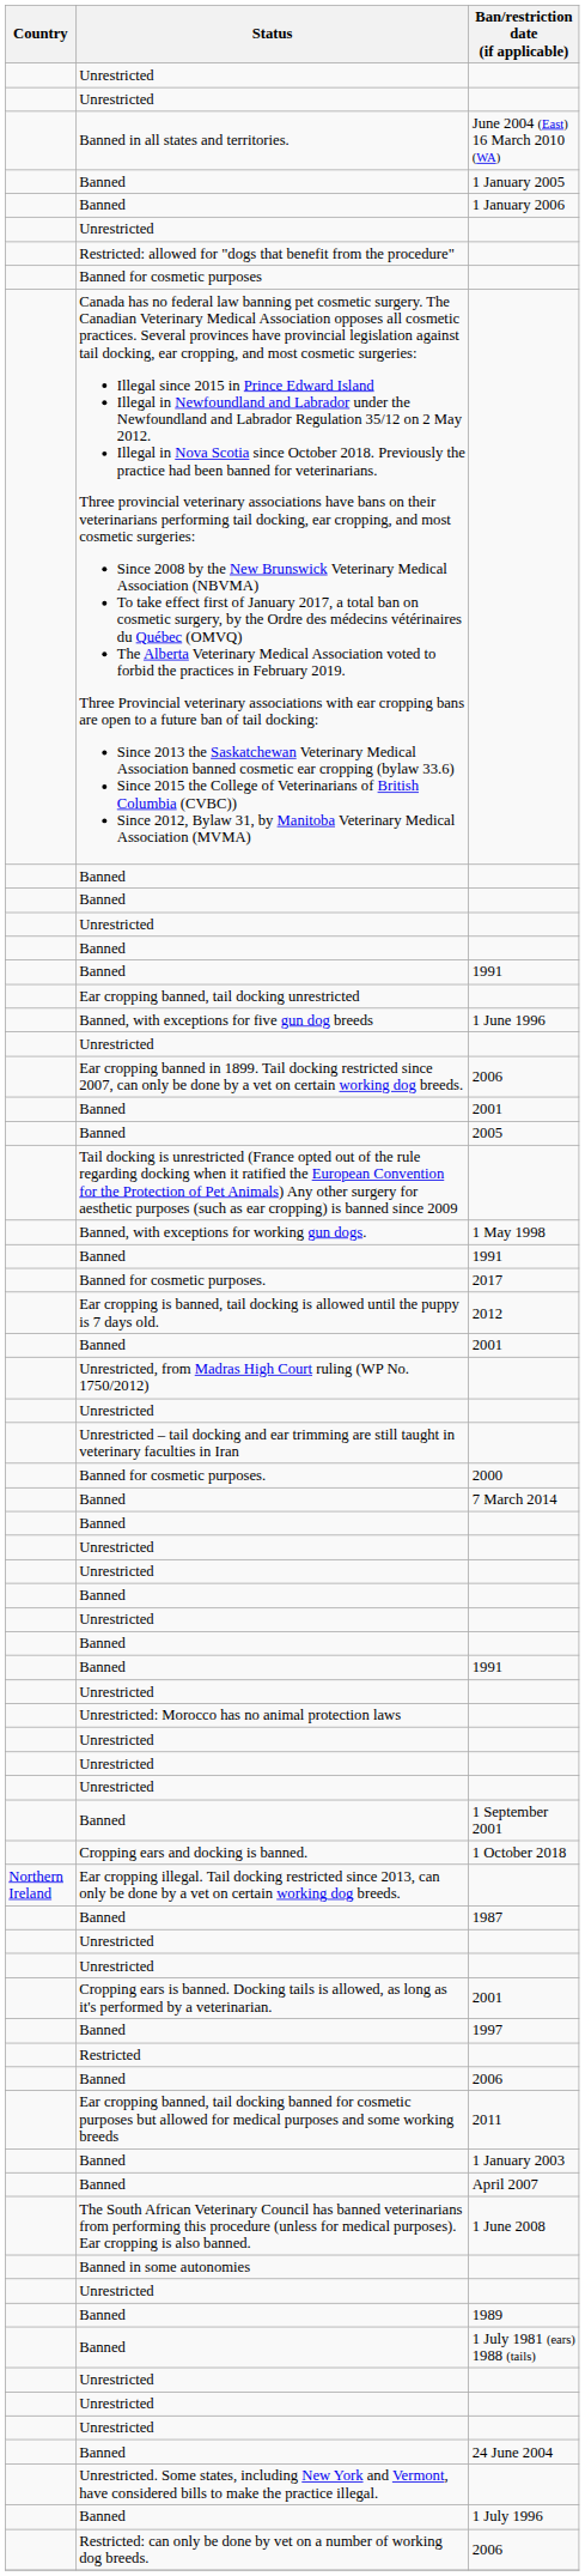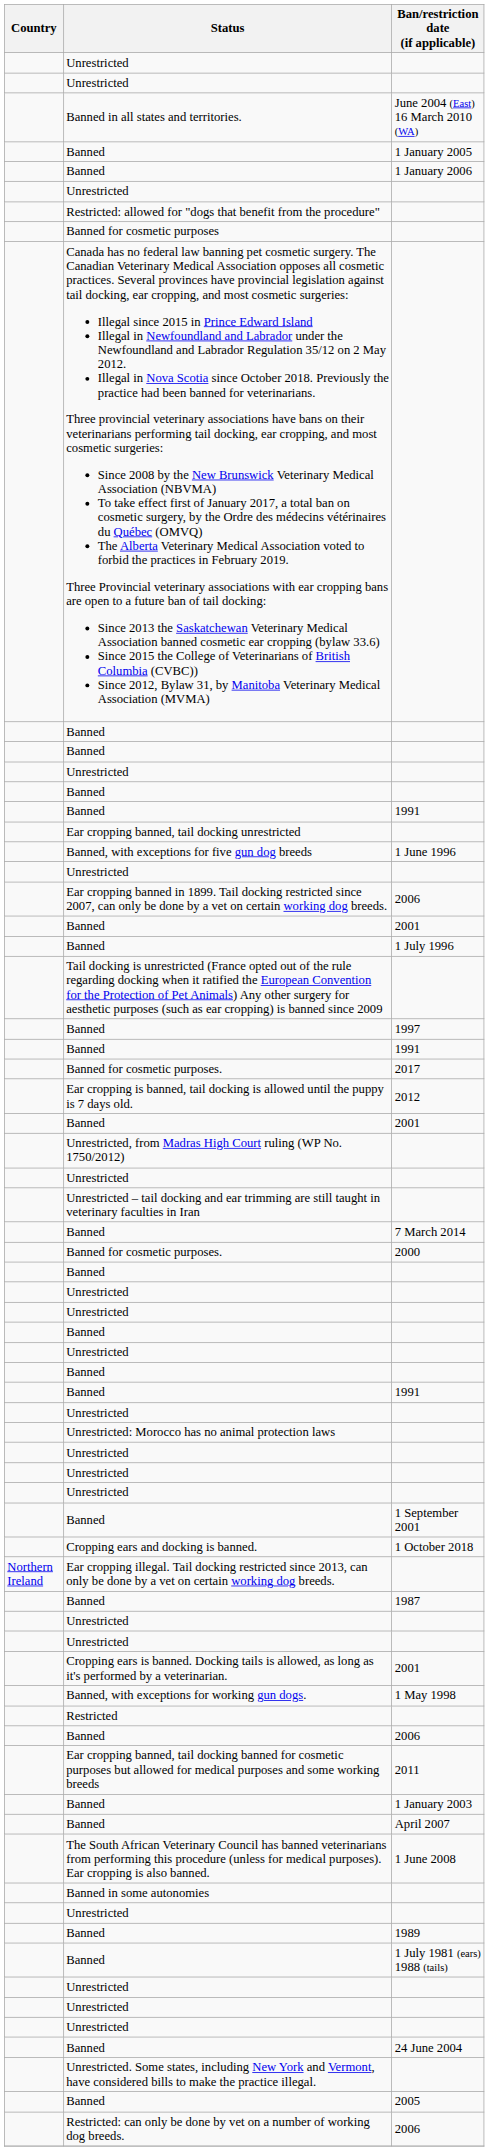 <table class="wikitable sortable">
 <tr>
 <th>Country</th>
 <th>Status</th>
 <th>Ban/restriction date<br>(if applicable)</th>
 </tr>
 <tr>
 <td></td>
 <td>Unrestricted</td>
 <td></td>
 </tr>
 <tr>
 <td></td>
 <td>Unrestricted</td>
 <td></td>
 </tr>
 <tr>
 <td></td>
 <td>Banned in all states and territories.</td>
 <td>June 2004 <small>(<a href='#'>East</a>)</small><br>16 March 2010 <small>(<a href='#'>WA</a>)</small></td>
 </tr>
 <tr>
 <td></td>
 <td>Banned</td>
 <td>1 January 2005</td>
 </tr>
 <tr>
 <td></td>
 <td>Banned</td>
 <td>1 January 2006</td>
 </tr>
 <tr>
 <td></td>
 <td>Unrestricted</td>
 <td></td>
 </tr>
 <tr>
 <td></td>
 <td>Restricted: allowed for "dogs that benefit from the procedure"</td>
 <td></td>
 </tr>
 <tr>
 <td></td>
 <td>Banned for cosmetic purposes</td>
 <td></td>
 </tr>
 <tr>
 <td></td>
 <td>Canada has no federal law banning pet cosmetic surgery. The Canadian Veterinary Medical Association opposes all cosmetic practices. Several provinces have provincial legislation against tail docking, ear cropping, and most cosmetic surgeries:<br><ul><li>Illegal since 2015 in <a href='#'>Prince Edward Island</a></li><li>Illegal in <a href='#'>Newfoundland and Labrador</a> under the Newfoundland and Labrador Regulation 35/12 on 2 May 2012.</li><li>Illegal in <a href='#'>Nova Scotia</a> since October 2018. Previously the practice had been banned for veterinarians.</li></ul>Three provincial veterinary associations have bans on their veterinarians performing tail docking, ear cropping, and most cosmetic surgeries:<ul><li>Since 2008 by the <a href='#'>New Brunswick</a> Veterinary Medical Association (NBVMA)</li><li>To take effect first of January 2017, a total ban on cosmetic surgery, by the Ordre des médecins vétérinaires du <a href='#'>Québec</a> (OMVQ)</li><li>The <a href='#'>Alberta</a> Veterinary Medical Association voted to forbid the practices in February 2019.</li></ul>Three Provincial veterinary associations with ear cropping bans are open to a future ban of tail docking:<ul><li>Since 2013 the <a href='#'>Saskatchewan</a> Veterinary Medical Association banned cosmetic ear cropping (bylaw 33.6)</li><li>Since 2015 the College of Veterinarians of <a href='#'>British Columbia</a> (CVBC))</li><li>Since 2012, Bylaw 31, by <a href='#'>Manitoba</a> Veterinary Medical Association (MVMA)</li></ul></td>
 <td></td>
 </tr>
 <tr>
 <td></td>
 <td>Banned</td>
 <td></td>
 </tr>
 <tr>
 <td></td>
 <td>Banned</td>
 <td></td>
 </tr>
 <tr>
 <td></td>
 <td>Unrestricted</td>
 <td></td>
 </tr>
 <tr>
 <td></td>
 <td>Banned</td>
 <td></td>
 </tr>
 <tr>
 <td></td>
 <td>Banned</td>
 <td>1991</td>
 </tr>
 <tr>
 <td></td>
 <td>Ear cropping banned, tail docking unrestricted</td>
 <td></td>
 </tr>
 <tr>
 <td></td>
 <td>Banned, with exceptions for five <a href='#'>gun dog</a> breeds</td>
 <td>1 June 1996</td>
 </tr>
 <tr>
 <td></td>
 <td>Unrestricted</td>
 <td></td>
 </tr>
 <tr>
 <td></td>
 <td>Ear cropping banned in 1899. Tail docking restricted since 2007, can only be done by a vet on certain <a href='#'>working dog</a> breeds.</td>
 <td>2006</td>
 </tr>
 <tr>
 <td></td>
 <td>Banned</td>
 <td>2001</td>
 </tr>
 <tr>
 <td></td>
 <td>Banned</td>
-<td>2005</td>
+<td>1 July 1996</td>
 </tr>
 <tr>
 <td></td>
 <td>Tail docking is unrestricted (France opted out of the rule regarding docking when it ratified the <a href='#'>European Convention for the Protection of Pet Animals</a>) Any other surgery for aesthetic purposes (such as ear cropping) is banned since 2009</td>
 <td></td>
 </tr>
 <tr>
 <td></td>
-<td>Banned, with exceptions for working <a href='#'>gun dogs</a>.</td>
-<td>1 May 1998</td>
+<td>Banned</td>
+<td>1997</td>
 </tr>
 <tr>
 <td></td>
 <td>Banned</td>
 <td>1991</td>
 </tr>
 <tr>
 <td></td>
 <td>Banned for cosmetic purposes.</td>
 <td>2017</td>
 </tr>
 <tr>
 <td></td>
 <td>Ear cropping is banned, tail docking is allowed until the puppy is 7 days old.</td>
 <td>2012</td>
 </tr>
 <tr>
 <td></td>
 <td>Banned</td>
 <td>2001</td>
 </tr>
 <tr>
 <td></td>
 <td>Unrestricted, from <a href='#'>Madras High Court</a> ruling (WP No. 1750/2012)</td>
 <td></td>
 </tr>
 <tr>
 <td></td>
 <td>Unrestricted</td>
 <td></td>
 </tr>
 <tr>
 <td></td>
 <td>Unrestricted – tail docking and ear trimming are still taught in veterinary faculties in Iran</td>
 <td></td>
 </tr>
 <tr>
 <td></td>
-<td>Banned for cosmetic purposes.</td>
-<td>2000</td>
+<td>Banned</td>
+<td>7 March 2014</td>
 </tr>
 <tr>
 <td></td>
-<td>Banned</td>
-<td>7 March 2014</td>
+<td>Banned for cosmetic purposes.</td>
+<td>2000</td>
 </tr>
 <tr>
 <td></td>
 <td>Banned</td>
 <td></td>
 </tr>
 <tr>
 <td></td>
 <td>Unrestricted</td>
 <td></td>
 </tr>
 <tr>
 <td></td>
 <td>Unrestricted</td>
 <td></td>
 </tr>
 <tr>
 <td></td>
 <td>Banned</td>
 <td></td>
 </tr>
 <tr>
 <td></td>
 <td>Unrestricted</td>
 <td></td>
 </tr>
 <tr>
 <td></td>
 <td>Banned</td>
 <td></td>
 </tr>
 <tr>
 <td></td>
 <td>Banned</td>
 <td>1991</td>
 </tr>
 <tr>
 <td></td>
 <td>Unrestricted</td>
 <td></td>
 </tr>
 <tr>
 <td></td>
 <td>Unrestricted: Morocco has no animal protection laws</td>
 <td></td>
 </tr>
 <tr>
 <td></td>
 <td>Unrestricted</td>
 <td></td>
 </tr>
 <tr>
 <td></td>
 <td>Unrestricted</td>
 <td></td>
 </tr>
 <tr>
 <td></td>
 <td>Unrestricted</td>
 <td></td>
 </tr>
 <tr>
 <td></td>
 <td>Banned</td>
 <td>1 September 2001</td>
 </tr>
 <tr>
 <td></td>
 <td>Cropping ears and docking is banned.</td>
 <td>1 October 2018</td>
 </tr>
 <tr>
 <td><a href='#'>Northern Ireland</a></td>
 <td>Ear cropping illegal. Tail docking restricted since 2013, can only be done by a vet on certain <a href='#'>working dog</a> breeds.</td>
 <td></td>
 </tr>
 <tr>
 <td></td>
 <td>Banned</td>
 <td>1987</td>
 </tr>
 <tr>
 <td></td>
 <td>Unrestricted</td>
 <td></td>
 </tr>
 <tr>
 <td></td>
 <td>Unrestricted</td>
 <td></td>
 </tr>
 <tr>
 <td></td>
 <td>Cropping ears is banned. Docking tails is allowed, as long as it's performed by a veterinarian.</td>
 <td>2001</td>
 </tr>
 <tr>
 <td></td>
-<td>Banned</td>
-<td>1997</td>
+<td>Banned, with exceptions for working <a href='#'>gun dogs</a>.</td>
+<td>1 May 1998</td>
 </tr>
 <tr>
 <td></td>
 <td>Restricted</td>
 <td></td>
 </tr>
 <tr>
 <td></td>
 <td>Banned</td>
 <td>2006</td>
 </tr>
 <tr>
 <td></td>
 <td>Ear cropping banned, tail docking banned for cosmetic purposes but allowed for medical purposes and some working breeds</td>
 <td>2011</td>
 </tr>
 <tr>
 <td></td>
 <td>Banned</td>
 <td>1 January 2003</td>
 </tr>
 <tr>
 <td></td>
 <td>Banned</td>
 <td>April 2007</td>
 </tr>
 <tr>
 <td></td>
 <td>The South African Veterinary Council has banned veterinarians from performing this procedure (unless for medical purposes). Ear cropping is also banned.</td>
 <td>1 June 2008</td>
 </tr>
 <tr>
 <td></td>
 <td>Banned in some autonomies</td>
 <td></td>
 </tr>
 <tr>
 <td></td>
 <td>Unrestricted</td>
 <td></td>
 </tr>
 <tr>
 <td></td>
 <td>Banned</td>
 <td>1989</td>
 </tr>
 <tr>
 <td></td>
 <td>Banned</td>
 <td>1 July 1981 <small>(ears)</small><br>1988 <small>(tails)</small></td>
 </tr>
 <tr>
 <td></td>
 <td>Unrestricted</td>
 <td></td>
 </tr>
 <tr>
 <td></td>
 <td>Unrestricted</td>
 <td></td>
 </tr>
 <tr>
 <td></td>
 <td>Unrestricted</td>
 <td></td>
 </tr>
 <tr>
 <td></td>
 <td>Banned</td>
 <td>24 June 2004</td>
 </tr>
 <tr>
 <td></td>
 <td>Unrestricted. Some states, including <a href='#'>New York</a> and <a href='#'>Vermont</a>, have considered bills to make the practice illegal.</td>
 <td></td>
 </tr>
 <tr>
 <td></td>
 <td>Banned</td>
-<td>1 July 1996</td>
+<td>2005</td>
 </tr>
 <tr>
 <td></td>
 <td>Restricted: can only be done by vet on a number of working dog breeds.</td>
 <td>2006</td>
 </tr>
 <tr>
 </tr>
 </table>
